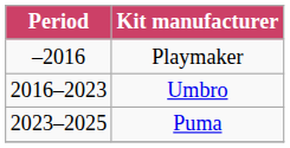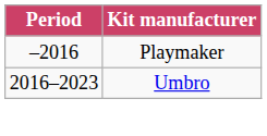 <table class="wikitable" style="text-align:center; margin-left:1em">
 <tr>
 <th style="color:#FFFFFF; background:#CC4067">Period</th>
 <th style="color:#FFFFFF; background:#CC4067">Kit manufacturer</th>
 </tr>
 <tr>
 <td>–2016</td>
 <td> Playmaker</td>
 </tr>
 <tr>
 <td>2016–2023</td>
 <td> <a href='#'>Umbro</a></td>
 </tr>
 <tr>
-<td>2023–2025</td>
-<td> <a href='#'>Puma</a></td>
-</tr>
-<tr>
 </tr>
 </table>
